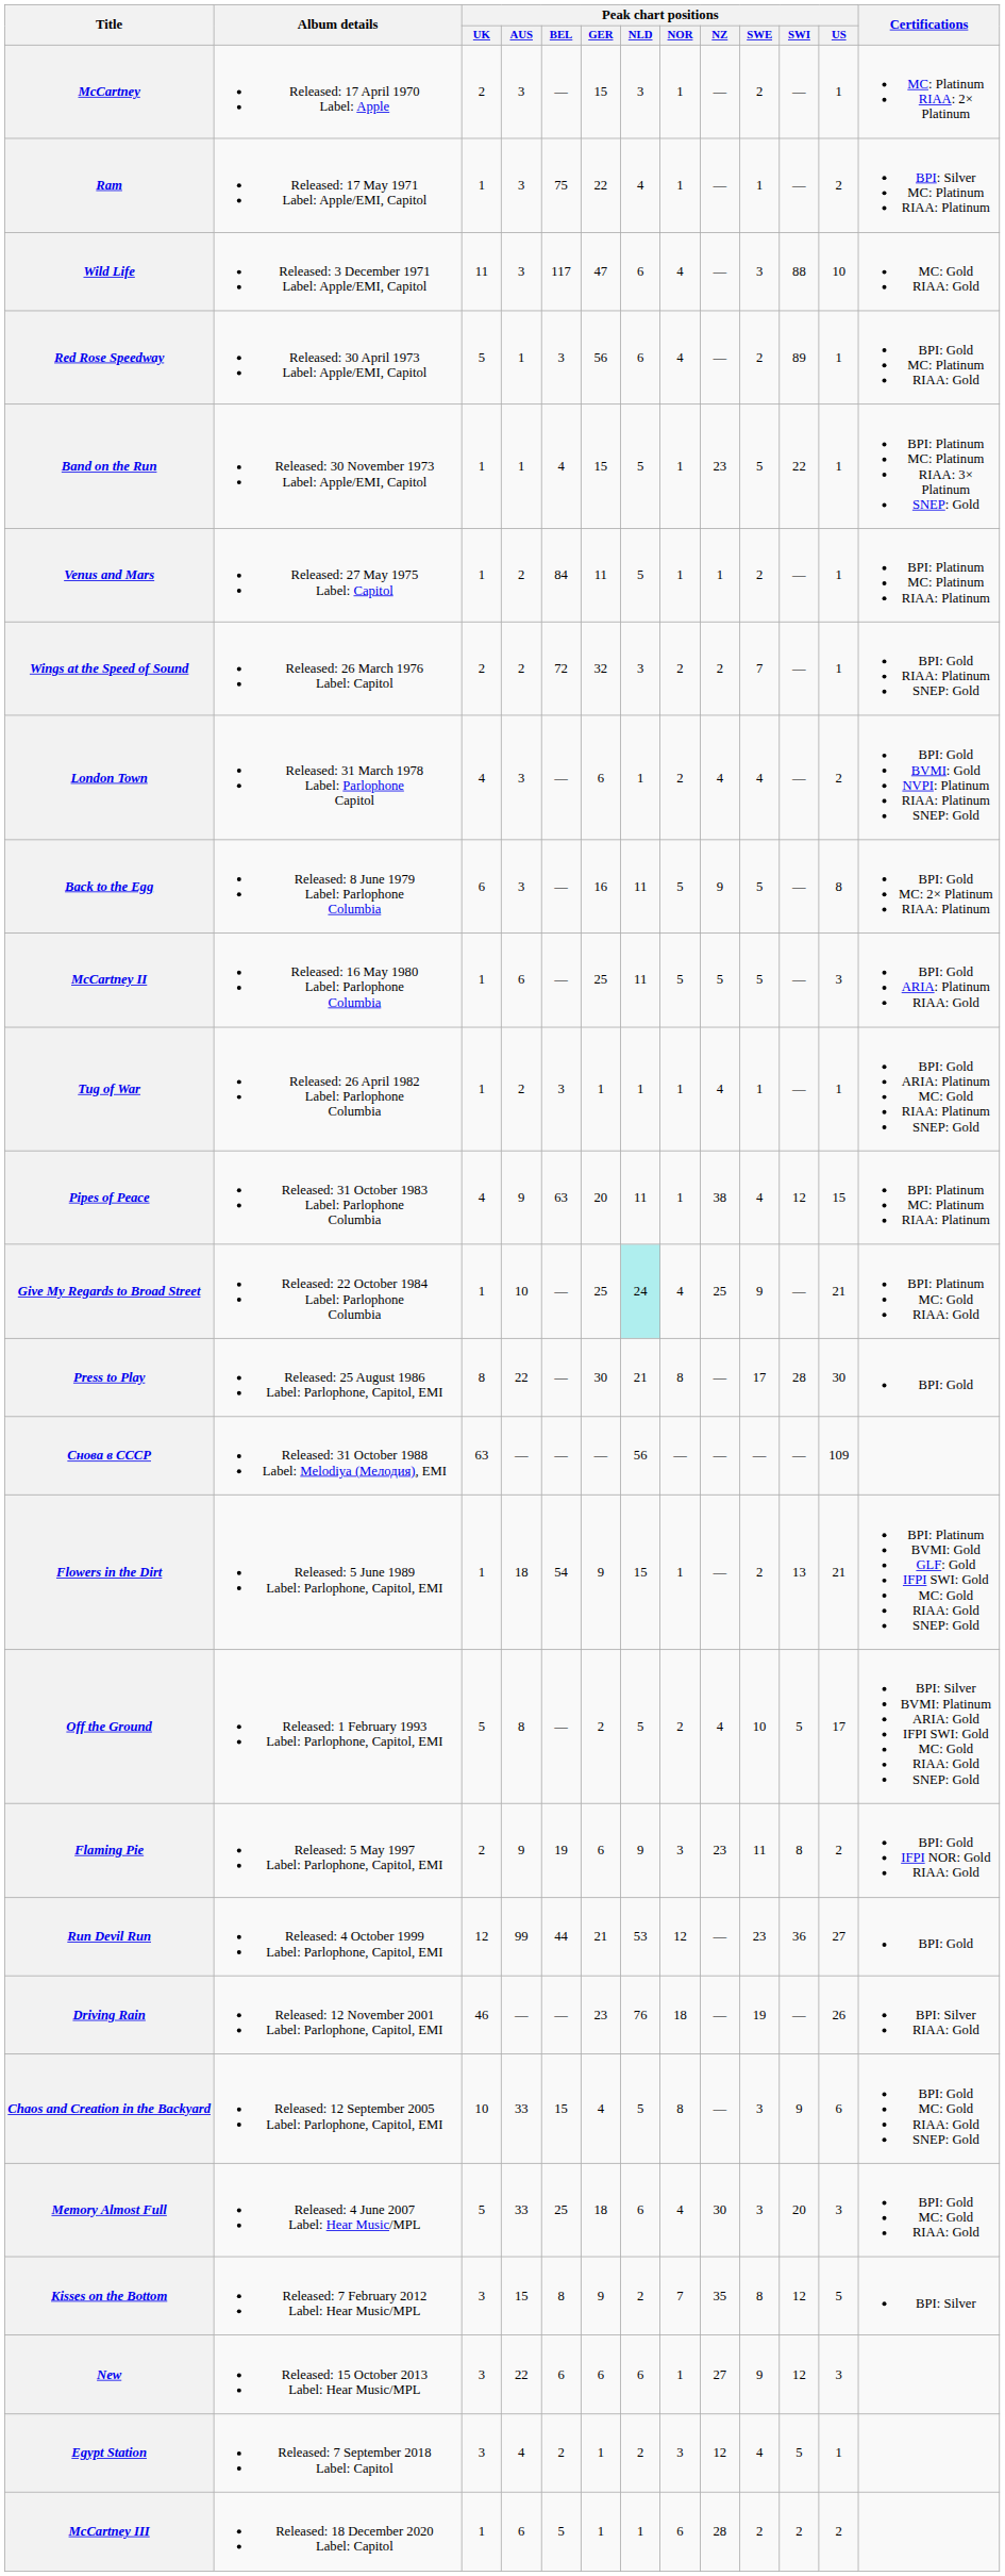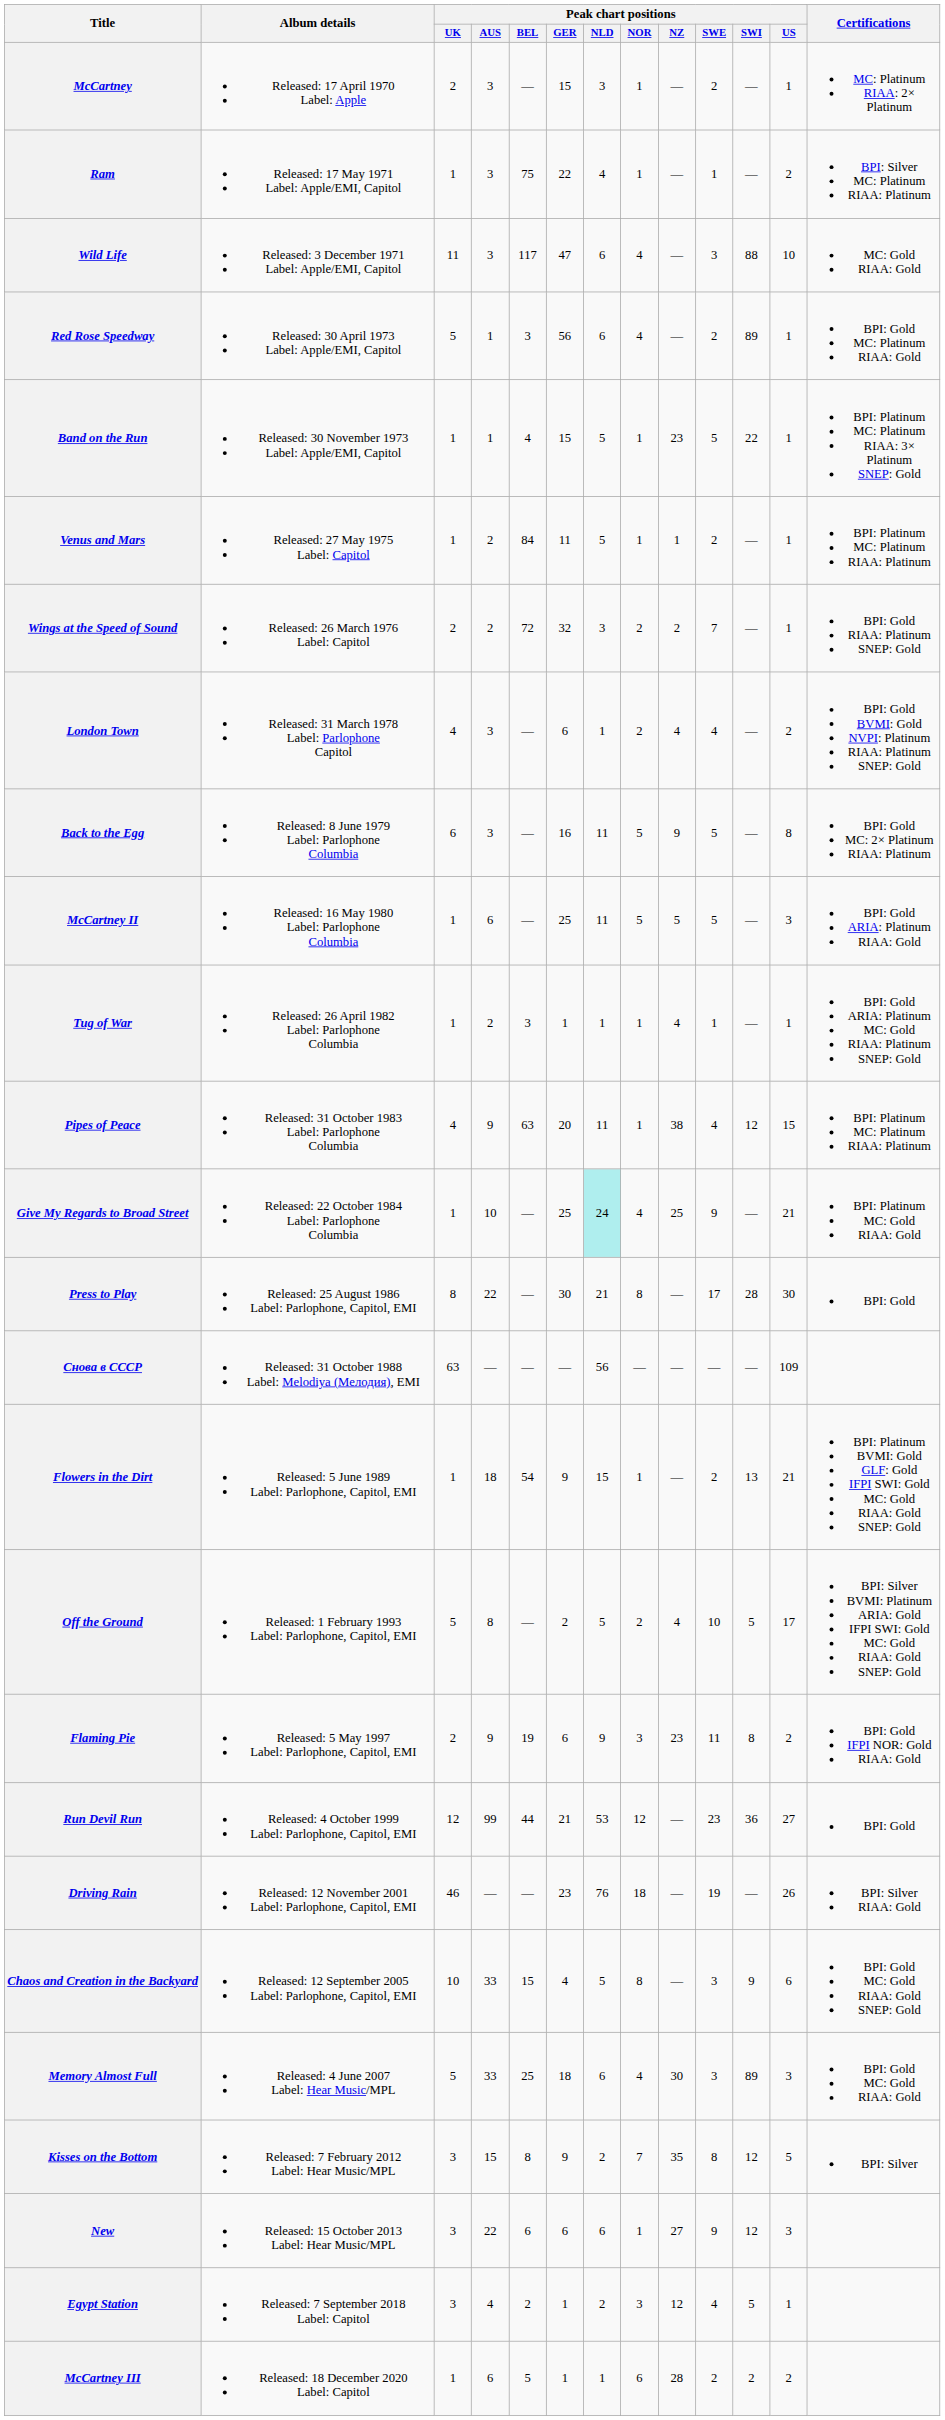 <table class="wikitable plainrowheaders" style="text-align:center">
 <tr>
 <th scope="col" rowspan="2" style="width:153eem">Title</th>
 <th scope="col" rowspan="2" style="width:18em">Album details</th>
 <th scope="col" colspan="10">Peak chart positions</th>
 <th scope="col" rowspan="2" style="width:160px;"><a href='#'>Certifications</a><br></th>
 </tr>
 <tr>
 <th scope="col" style="width:3em;font-size:85%"><a href='#'>UK</a><br></th>
 <th scope="col" style="width:3em;font-size:85%"><a href='#'>AUS</a><br></th>
 <th scope="col" style="width:3em;font-size:85%"><a href='#'>BEL</a><br></th>
 <th scope="col" style="width:3em;font-size:85%"><a href='#'>GER</a><br></th>
 <th scope="col" style="width:3em;font-size:85%"><a href='#'>NLD</a><br></th>
 <th scope="col" style="width:3em;font-size:85%"><a href='#'>NOR</a><br></th>
 <th scope="col" style="width:3em;font-size:85%"><a href='#'>NZ</a><br></th>
 <th scope="col" style="width:3em;font-size:85%"><a href='#'>SWE</a><br></th>
 <th scope="col" style="width:3em;font-size:85%"><a href='#'>SWI</a><br></th>
 <th scope="col" style="width:3em;font-size:85%"><a href='#'>US</a><br></th>
 </tr>
 <tr>
 <th scope="row"><em><a href='#'>McCartney</a></em></th>
 <td><br><ul><li>Released: 17 April 1970</li><li>Label: <a href='#'>Apple</a></li></ul></td>
 <td>2</td>
 <td>3</td>
 <td>—</td>
 <td>15</td>
 <td>3</td>
 <td>1</td>
 <td>—</td>
 <td>2</td>
 <td>—</td>
 <td>1</td>
 <td><br><ul><li><a href='#'>MC</a>: Platinum</li><li><a href='#'>RIAA</a>: 2× Platinum</li></ul></td>
 </tr>
 <tr>
 <th scope="row"><em><a href='#'>Ram</a></em> <br></th>
 <td><br><ul><li>Released: 17 May 1971</li><li>Label: Apple/EMI, Capitol</li></ul></td>
 <td>1</td>
 <td>3</td>
 <td>75<br></td>
 <td>22</td>
 <td>4</td>
 <td>1</td>
 <td>—</td>
 <td>1</td>
 <td>—</td>
 <td>2</td>
 <td><br><ul><li><a href='#'>BPI</a>: Silver</li><li>MC: Platinum</li><li>RIAA: Platinum</li></ul></td>
 </tr>
 <tr>
 <th scope="row"><em><a href='#'>Wild Life</a></em> <br></th>
 <td><br><ul><li>Released: 3 December 1971</li><li>Label: Apple/EMI, Capitol</li></ul></td>
 <td>11</td>
 <td>3</td>
 <td>117<br></td>
 <td>47</td>
 <td>6</td>
 <td>4</td>
 <td>—</td>
 <td>3</td>
 <td>88<br></td>
 <td>10</td>
 <td><br><ul><li>MC: Gold</li><li>RIAA: Gold</li></ul></td>
 </tr>
 <tr>
 <th scope="row"><em><a href='#'>Red Rose Speedway</a></em> <br></th>
 <td><br><ul><li>Released: 30 April 1973</li><li>Label: Apple/EMI, Capitol</li></ul></td>
 <td>5</td>
 <td>1</td>
 <td>3</td>
 <td>56</td>
 <td>6</td>
 <td>4</td>
 <td>—</td>
 <td>2</td>
 <td>89<br></td>
 <td>1</td>
 <td><br><ul><li>BPI: Gold</li><li>MC: Platinum</li><li>RIAA: Gold</li></ul></td>
 </tr>
 <tr>
 <th scope="row"><em><a href='#'>Band on the Run</a></em> <br></th>
 <td><br><ul><li>Released: 30 November 1973</li><li>Label: Apple/EMI, Capitol</li></ul></td>
 <td>1</td>
 <td>1</td>
 <td>4</td>
 <td>15</td>
 <td>5</td>
 <td>1</td>
 <td>23</td>
 <td>5</td>
 <td>22</td>
 <td>1</td>
 <td><br><ul><li>BPI: Platinum</li><li>MC: Platinum</li><li>RIAA: 3× Platinum</li><li><a href='#'>SNEP</a>: Gold</li></ul></td>
 </tr>
 <tr>
 <th scope="row"><em><a href='#'>Venus and Mars</a></em> <br></th>
 <td><br><ul><li>Released: 27 May 1975</li><li>Label: <a href='#'>Capitol</a></li></ul></td>
 <td>1</td>
 <td>2</td>
 <td>84<br></td>
 <td>11</td>
 <td>5</td>
 <td>1</td>
 <td>1</td>
 <td>2</td>
 <td>—</td>
 <td>1</td>
 <td><br><ul><li>BPI: Platinum</li><li>MC: Platinum</li><li>RIAA: Platinum</li></ul></td>
 </tr>
 <tr>
 <th scope="row"><em><a href='#'>Wings at the Speed of Sound</a></em> <br></th>
 <td><br><ul><li>Released: 26 March 1976</li><li>Label: Capitol</li></ul></td>
 <td>2</td>
 <td>2</td>
 <td>72<br></td>
 <td>32</td>
 <td>3</td>
 <td>2</td>
 <td>2</td>
 <td>7</td>
 <td>—</td>
 <td>1</td>
 <td><br><ul><li>BPI: Gold</li><li>RIAA: Platinum</li><li>SNEP: Gold</li></ul></td>
 </tr>
 <tr>
 <th scope="row"><em><a href='#'>London Town</a></em> <br></th>
 <td><br><ul><li>Released: 31 March 1978</li><li>Label: <a href='#'>Parlophone</a> <br>Capitol </li></ul></td>
 <td>4</td>
 <td>3</td>
 <td>—</td>
 <td>6</td>
 <td>1</td>
 <td>2</td>
 <td>4</td>
 <td>4</td>
 <td>—</td>
 <td>2</td>
 <td><br><ul><li>BPI: Gold</li><li><a href='#'>BVMI</a>: Gold</li><li><a href='#'>NVPI</a>: Platinum</li><li>RIAA: Platinum</li><li>SNEP: Gold</li></ul></td>
 </tr>
 <tr>
 <th scope="row"><em><a href='#'>Back to the Egg</a></em> <br></th>
 <td><br><ul><li>Released: 8 June 1979</li><li>Label: Parlophone <br><a href='#'>Columbia</a> </li></ul></td>
 <td>6</td>
 <td>3</td>
 <td>—</td>
 <td>16</td>
 <td>11</td>
 <td>5</td>
 <td>9</td>
 <td>5</td>
 <td>—</td>
 <td>8</td>
 <td><br><ul><li>BPI: Gold</li><li>MC: 2× Platinum</li><li>RIAA: Platinum</li></ul></td>
 </tr>
 <tr>
 <th scope="row"><em><a href='#'>McCartney II</a></em></th>
 <td><br><ul><li>Released: 16 May 1980</li><li>Label: Parlophone <br><a href='#'>Columbia</a> </li></ul></td>
 <td>1</td>
 <td>6</td>
 <td>—</td>
 <td>25</td>
 <td>11</td>
 <td>5</td>
 <td>5</td>
 <td>5</td>
 <td>—</td>
 <td>3</td>
 <td><br><ul><li>BPI: Gold</li><li><a href='#'>ARIA</a>: Platinum</li><li>RIAA: Gold</li></ul></td>
 </tr>
 <tr>
 <th scope="row"><em><a href='#'>Tug of War</a></em></th>
 <td><br><ul><li>Released: 26 April 1982</li><li>Label: Parlophone <br>Columbia </li></ul></td>
 <td>1</td>
 <td>2</td>
 <td>3</td>
 <td>1</td>
 <td>1</td>
 <td>1</td>
 <td>4</td>
 <td>1</td>
 <td>—</td>
 <td>1</td>
 <td><br><ul><li>BPI: Gold</li><li>ARIA: Platinum</li><li>MC: Gold</li><li>RIAA: Platinum</li><li>SNEP: Gold</li></ul></td>
 </tr>
 <tr>
 <th scope="row"><em><a href='#'>Pipes of Peace</a></em></th>
 <td><br><ul><li>Released: 31 October 1983</li><li>Label: Parlophone <br>Columbia </li></ul></td>
 <td>4</td>
 <td>9</td>
 <td>63<br></td>
 <td>20</td>
 <td>11</td>
 <td>1</td>
 <td>38</td>
 <td>4</td>
 <td>12</td>
 <td>15</td>
 <td><br><ul><li>BPI: Platinum</li><li>MC: Platinum</li><li>RIAA: Platinum</li></ul></td>
 </tr>
 <tr>
 <th scope="row"><em><a href='#'>Give My Regards to Broad Street</a></em> <br></th>
 <td><br><ul><li>Released: 22 October 1984</li><li>Label: Parlophone <br>Columbia </li></ul></td>
 <td>1</td>
 <td>10</td>
 <td>—</td>
 <td>25</td>
 <td style="background: paleturquoise;">24</td>
 <td>4</td>
 <td>25</td>
 <td>9</td>
 <td>—</td>
 <td>21</td>
 <td><br><ul><li>BPI: Platinum</li><li>MC: Gold</li><li>RIAA: Gold</li></ul></td>
 </tr>
 <tr>
 <th scope="row"><em><a href='#'>Press to Play</a></em></th>
 <td><br><ul><li>Released: 25 August 1986</li><li>Label: Parlophone, Capitol, EMI</li></ul></td>
 <td>8</td>
 <td>22</td>
 <td>—</td>
 <td>30</td>
 <td>21</td>
 <td>8</td>
 <td>—</td>
 <td>17</td>
 <td>28</td>
 <td>30</td>
 <td><br><ul><li>BPI: Gold</li></ul></td>
 </tr>
 <tr>
 <th scope="row"><em><a href='#'>Снова в СССР</a></em> <br></th>
 <td><br><ul><li>Released: 31 October 1988</li><li>Label: <a href='#'>Melodiya (Μелодия)</a>, EMI</li></ul></td>
 <td>63</td>
 <td>—</td>
 <td>—</td>
 <td>—</td>
 <td>56</td>
 <td>—</td>
 <td>—</td>
 <td>—</td>
 <td>—</td>
 <td>109</td>
 <td></td>
 </tr>
 <tr>
 <th scope="row"><em><a href='#'>Flowers in the Dirt</a></em></th>
 <td><br><ul><li>Released: 5 June 1989</li><li>Label: Parlophone, Capitol, EMI</li></ul></td>
 <td>1</td>
 <td>18</td>
 <td>54<br></td>
 <td>9</td>
 <td>15</td>
 <td>1</td>
 <td>—</td>
 <td>2</td>
 <td>13</td>
 <td>21</td>
 <td><br><ul><li>BPI: Platinum</li><li>BVMI: Gold</li><li><a href='#'>GLF</a>: Gold</li><li><a href='#'>IFPI</a> SWI: Gold</li><li>MC: Gold</li><li>RIAA: Gold</li><li>SNEP: Gold</li></ul></td>
 </tr>
 <tr>
 <th scope="row"><em><a href='#'>Off the Ground</a></em></th>
 <td><br><ul><li>Released: 1 February 1993</li><li>Label: Parlophone, Capitol, EMI</li></ul></td>
 <td>5</td>
 <td>8</td>
 <td>—</td>
 <td>2</td>
 <td>5</td>
 <td>2</td>
 <td>4</td>
 <td>10</td>
 <td>5</td>
 <td>17</td>
 <td><br><ul><li>BPI: Silver</li><li>BVMI: Platinum</li><li>ARIA: Gold</li><li>IFPI SWI: Gold</li><li>MC: Gold</li><li>RIAA: Gold</li><li>SNEP: Gold</li></ul></td>
 </tr>
 <tr>
 <th scope="row"><em><a href='#'>Flaming Pie</a></em></th>
 <td><br><ul><li>Released: 5 May 1997</li><li>Label: Parlophone, Capitol, EMI</li></ul></td>
 <td>2</td>
 <td>9</td>
 <td>19</td>
 <td>6</td>
 <td>9</td>
 <td>3</td>
 <td>23</td>
 <td>11</td>
 <td>8</td>
 <td>2</td>
 <td><br><ul><li>BPI: Gold</li><li><a href='#'>IFPI</a> NOR: Gold</li><li>RIAA: Gold</li></ul></td>
 </tr>
 <tr>
 <th scope="row"><em><a href='#'>Run Devil Run</a></em> <br></th>
 <td><br><ul><li>Released: 4 October 1999</li><li>Label: Parlophone, Capitol, EMI</li></ul></td>
 <td>12</td>
 <td>99</td>
 <td>44</td>
 <td>21</td>
 <td>53</td>
 <td>12</td>
 <td>—</td>
 <td>23</td>
 <td>36</td>
 <td>27</td>
 <td><br><ul><li>BPI: Gold</li></ul></td>
 </tr>
 <tr>
 <th scope="row"><em><a href='#'>Driving Rain</a></em></th>
 <td><br><ul><li>Released: 12 November 2001</li><li>Label: Parlophone, Capitol, EMI</li></ul></td>
 <td>46</td>
 <td>—</td>
 <td>—</td>
 <td>23</td>
 <td>76</td>
 <td>18</td>
 <td>—</td>
 <td>19</td>
 <td>—</td>
 <td>26</td>
 <td><br><ul><li>BPI: Silver</li><li>RIAA: Gold</li></ul></td>
 </tr>
 <tr>
 <th scope="row"><em><a href='#'>Chaos and Creation in the Backyard</a></em></th>
 <td><br><ul><li>Released: 12 September 2005</li><li>Label: Parlophone, Capitol, EMI</li></ul></td>
 <td>10</td>
 <td>33</td>
 <td>15</td>
 <td>4</td>
 <td>5</td>
 <td>8</td>
 <td>—</td>
 <td>3</td>
 <td>9</td>
 <td>6</td>
 <td><br><ul><li>BPI: Gold</li><li>MC: Gold</li><li>RIAA: Gold</li><li>SNEP: Gold</li></ul></td>
 </tr>
 <tr>
 <th scope="row"><em><a href='#'>Memory Almost Full</a></em></th>
 <td><br><ul><li>Released: 4 June 2007</li><li>Label: <a href='#'>Hear Music</a>/MPL</li></ul></td>
 <td>5</td>
 <td>33</td>
 <td>25</td>
 <td>18</td>
 <td>6</td>
 <td>4</td>
 <td>30</td>
 <td>3</td>
-<td>20</td>
+<td>89<br></td>
 <td>3</td>
 <td><br><ul><li>BPI: Gold</li><li>MC: Gold</li><li>RIAA: Gold</li></ul></td>
 </tr>
 <tr>
 <th scope="row"><em><a href='#'>Kisses on the Bottom</a></em> <br></th>
 <td><br><ul><li>Released: 7 February 2012</li><li>Label: Hear Music/MPL</li></ul></td>
 <td>3</td>
 <td>15</td>
 <td>8</td>
 <td>9</td>
 <td>2</td>
 <td>7</td>
 <td>35</td>
 <td>8</td>
 <td>12</td>
 <td>5</td>
 <td><br><ul><li>BPI: Silver</li></ul></td>
 </tr>
 <tr>
 <th scope="row"><em><a href='#'>New</a></em></th>
 <td><br><ul><li>Released: 15 October 2013</li><li>Label: Hear Music/MPL</li></ul></td>
 <td>3</td>
 <td>22</td>
 <td>6</td>
 <td>6</td>
 <td>6</td>
 <td>1</td>
 <td>27</td>
 <td>9</td>
 <td>12</td>
 <td>3</td>
 <td></td>
 </tr>
 <tr>
 <th scope="row"><em><a href='#'>Egypt Station</a></em></th>
 <td><br><ul><li>Released: 7 September 2018</li><li>Label: Capitol</li></ul></td>
 <td>3</td>
 <td>4</td>
 <td>2</td>
 <td>1</td>
 <td>2</td>
 <td>3</td>
 <td>12</td>
 <td>4</td>
 <td>5</td>
 <td>1</td>
 <td></td>
 </tr>
 <tr>
 <th scope="row"><em><a href='#'>McCartney III</a></em></th>
 <td><br><ul><li>Released: 18 December 2020</li><li>Label: Capitol</li></ul></td>
 <td>1</td>
 <td>6</td>
 <td>5</td>
 <td>1</td>
 <td>1</td>
 <td>6</td>
 <td>28</td>
 <td>2</td>
 <td>2</td>
 <td>2</td>
 <td></td>
 </tr>
 </table>
